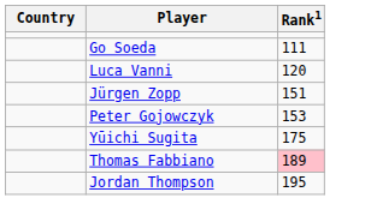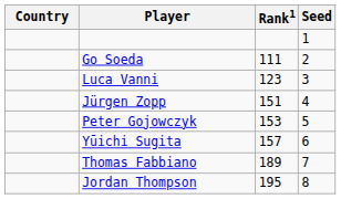 <table class="sortable wikitable">
 <tr>
 <th width="70">Country</th>
 <th width="175">Player</th>
 <th>Rank<sup>1</sup></th>
+<th>Seed</th>
 </tr>
 <tr>
 <td></td>
 <td></td>
 <td></td>
+<td>1</td>
 </tr>
 <tr>
 <td></td>
 <td><a href='#'>Go Soeda</a></td>
 <td>111</td>
+<td>2</td>
 </tr>
 <tr>
 <td></td>
 <td><a href='#'>Luca Vanni</a></td>
-<td>120</td>
+<td>123</td>
+<td>3</td>
 </tr>
 <tr>
 <td></td>
 <td><a href='#'>Jürgen Zopp</a></td>
 <td>151</td>
+<td>4</td>
 </tr>
 <tr>
 <td></td>
 <td><a href='#'>Peter Gojowczyk</a></td>
 <td>153</td>
+<td>5</td>
 </tr>
 <tr>
 <td></td>
 <td><a href='#'>Yūichi Sugita</a></td>
-<td>175</td>
+<td>157</td>
+<td>6</td>
 </tr>
 <tr>
 <td></td>
 <td><a href='#'>Thomas Fabbiano</a></td>
-<td style="background: pink;">189</td>
+<td>189</td>
+<td>7</td>
 </tr>
 <tr>
 <td></td>
 <td><a href='#'>Jordan Thompson</a></td>
 <td>195</td>
+<td>8</td>
 </tr>
 </table>
